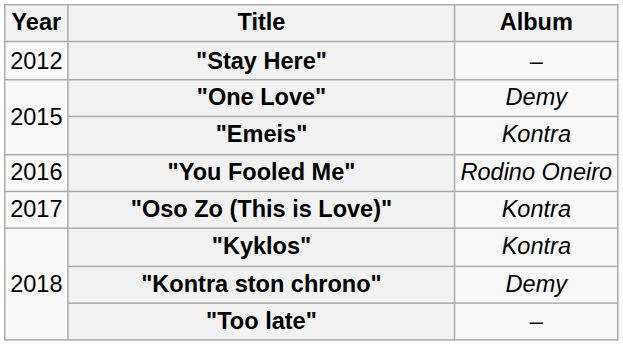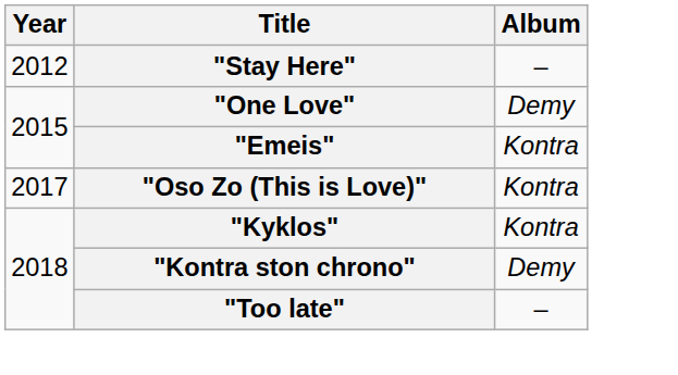 <table class="wikitable plainrowheaders" style="text-align:center;">
 <tr>
 <th scope="col" style="width:1em;">Year</th>
 <th scope="col" style="width:16em;">Title</th>
 <th scope="col">Album</th>
 </tr>
 <tr>
 <td>2012</td>
 <th scope="row">"Stay Here"</th>
 <td>–</td>
 </tr>
 <tr>
 <td rowspan="2">2015</td>
 <th scope="row">"One Love"</th>
 <td><em>Demy</em></td>
 </tr>
 <tr>
 <th scope="row">"Εmeis"</th>
 <td><em>Kontra</em></td>
 </tr>
 <tr>
-<td>2016</td>
-<th scope="row">"You Fooled Me"</th>
-<td><em>Rodino Oneiro</em></td>
-</tr>
-<tr>
 <td>2017</td>
 <th scope="row">"Oso Zo (This is Love)"</th>
 <td><em>Kontra</em></td>
 </tr>
 <tr>
 <td rowspan="3">2018</td>
 <th scope="row">"Kyklos"</th>
 <td><em>Kontra</em></td>
 </tr>
 <tr>
 <th scope="row">"Kontra ston chrono"</th>
 <td><em>Demy</em></td>
 </tr>
 <tr>
 <th scope="row">"Too late"</th>
 <td>–</td>
 </tr>
 </table>
